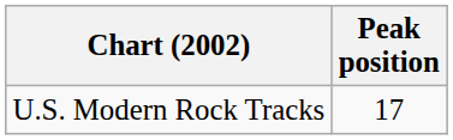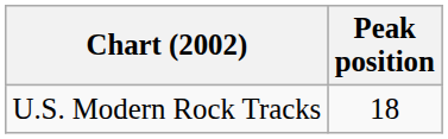 <table class="wikitable">
 <tr>
 <th>Chart (2002)</th>
 <th>Peak<br>position</th>
 </tr>
 <tr>
 <td>U.S. Modern Rock Tracks</td>
-<td align="center">17</td>
+<td align="center">18</td>
 </tr>
 </table>
